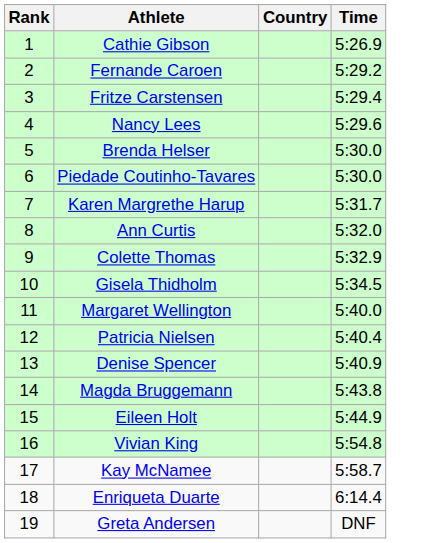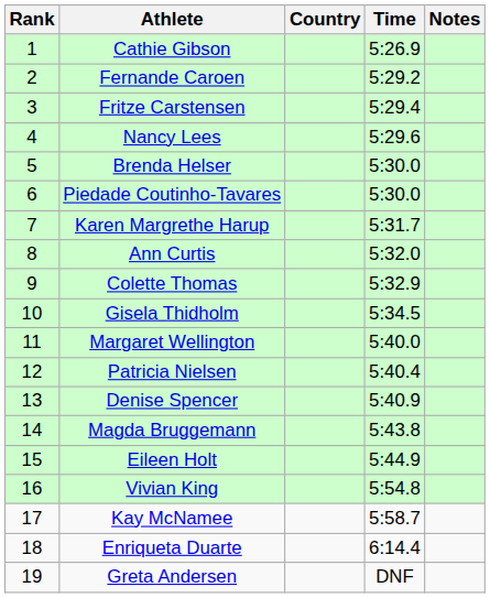 <table class="wikitable sortable" style="text-align:center">
 <tr>
 <th>Rank</th>
 <th>Athlete</th>
 <th>Country</th>
 <th>Time</th>
+<th>Notes</th>
 </tr>
 <tr bgcolor=ccffcc>
 <td>1</td>
 <td><a href='#'>Cathie Gibson</a></td>
 <td align=left></td>
 <td>5:26.9</td>
+<td></td>
 </tr>
 <tr bgcolor=ccffcc>
 <td>2</td>
 <td><a href='#'>Fernande Caroen</a></td>
 <td align=left></td>
 <td>5:29.2</td>
+<td></td>
 </tr>
 <tr bgcolor=ccffcc>
 <td>3</td>
 <td><a href='#'>Fritze Carstensen</a></td>
 <td align=left></td>
 <td>5:29.4</td>
+<td></td>
 </tr>
 <tr bgcolor=ccffcc>
 <td>4</td>
 <td><a href='#'>Nancy Lees</a></td>
 <td align=left></td>
 <td>5:29.6</td>
+<td></td>
 </tr>
 <tr bgcolor=ccffcc>
 <td>5</td>
 <td><a href='#'>Brenda Helser</a></td>
 <td align=left></td>
 <td>5:30.0</td>
+<td></td>
 </tr>
 <tr bgcolor=ccffcc>
 <td>6</td>
 <td><a href='#'>Piedade Coutinho-Tavares</a></td>
 <td align=left></td>
 <td>5:30.0</td>
+<td></td>
 </tr>
 <tr bgcolor=ccffcc>
 <td>7</td>
 <td><a href='#'>Karen Margrethe Harup</a></td>
 <td align=left></td>
 <td>5:31.7</td>
+<td></td>
 </tr>
 <tr bgcolor=ccffcc>
 <td>8</td>
 <td><a href='#'>Ann Curtis</a></td>
 <td align=left></td>
 <td>5:32.0</td>
+<td></td>
 </tr>
 <tr bgcolor=ccffcc>
 <td>9</td>
 <td><a href='#'>Colette Thomas</a></td>
 <td align=left></td>
 <td>5:32.9</td>
+<td></td>
 </tr>
 <tr bgcolor=ccffcc>
 <td>10</td>
 <td><a href='#'>Gisela Thidholm</a></td>
 <td align=left></td>
 <td>5:34.5</td>
+<td></td>
 </tr>
 <tr bgcolor=ccffcc>
 <td>11</td>
 <td><a href='#'>Margaret Wellington</a></td>
 <td align=left></td>
 <td>5:40.0</td>
+<td></td>
 </tr>
 <tr bgcolor=ccffcc>
 <td>12</td>
 <td><a href='#'>Patricia Nielsen</a></td>
 <td align=left></td>
 <td>5:40.4</td>
+<td></td>
 </tr>
 <tr bgcolor=ccffcc>
 <td>13</td>
 <td><a href='#'>Denise Spencer</a></td>
 <td align=left></td>
 <td>5:40.9</td>
+<td></td>
 </tr>
 <tr bgcolor=ccffcc>
 <td>14</td>
 <td><a href='#'>Magda Bruggemann</a></td>
 <td align=left></td>
 <td>5:43.8</td>
+<td></td>
 </tr>
 <tr bgcolor=ccffcc>
 <td>15</td>
 <td><a href='#'>Eileen Holt</a></td>
 <td align=left></td>
 <td>5:44.9</td>
+<td></td>
 </tr>
 <tr bgcolor=ccffcc>
 <td>16</td>
 <td><a href='#'>Vivian King</a></td>
 <td align=left></td>
 <td>5:54.8</td>
+<td></td>
 </tr>
 <tr>
 <td>17</td>
 <td><a href='#'>Kay McNamee</a></td>
 <td align=left></td>
 <td>5:58.7</td>
+<td></td>
 </tr>
 <tr>
 <td>18</td>
 <td><a href='#'>Enriqueta Duarte</a></td>
 <td align=left></td>
 <td>6:14.4</td>
+<td></td>
 </tr>
 <tr>
 <td>19</td>
 <td><a href='#'>Greta Andersen</a></td>
 <td align=left></td>
 <td>DNF</td>
+<td></td>
 </tr>
 </table>
